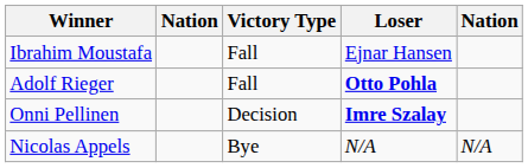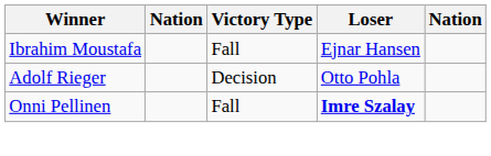 <table class="wikitable sortable" style="text-align:left;">
 <tr>
 <th>Winner</th>
 <th>Nation</th>
 <th>Victory Type</th>
 <th>Loser</th>
 <th>Nation</th>
 </tr>
 <tr>
 <td><a href='#'>Ibrahim Moustafa</a></td>
 <td></td>
 <td>Fall</td>
 <td><a href='#'>Ejnar Hansen</a></td>
 <td></td>
 </tr>
 <tr>
 <td><a href='#'>Adolf Rieger</a></td>
 <td></td>
-<td>Fall</td>
-<td><strong><a href='#'>Otto Pohla</a></strong></td>
+<td>Decision</td>
+<td><a href='#'>Otto Pohla</a></td>
 <td></td>
 </tr>
 <tr>
 <td><a href='#'>Onni Pellinen</a></td>
 <td></td>
-<td>Decision</td>
+<td>Fall</td>
 <td><strong><a href='#'>Imre Szalay</a></strong></td>
 <td></td>
 </tr>
-<tr>
-<td><a href='#'>Nicolas Appels</a></td>
-<td></td>
-<td>Bye</td>
-<td><em>N/A</em></td>
-<td><em>N/A</em></td>
-</tr>
 </table>
